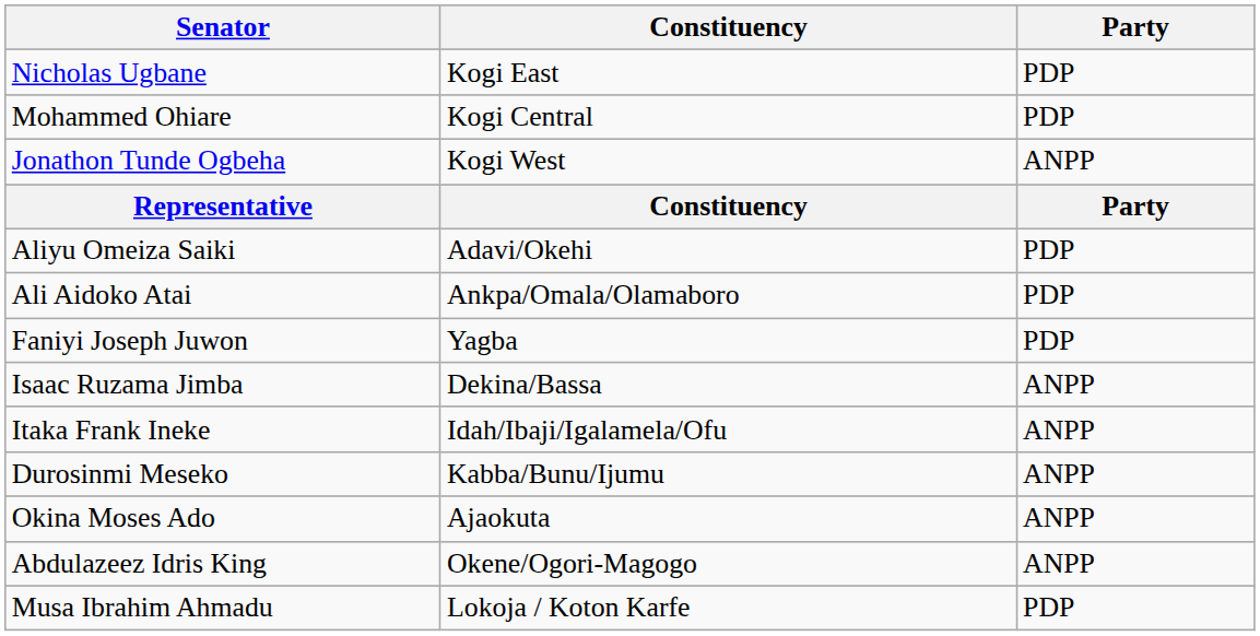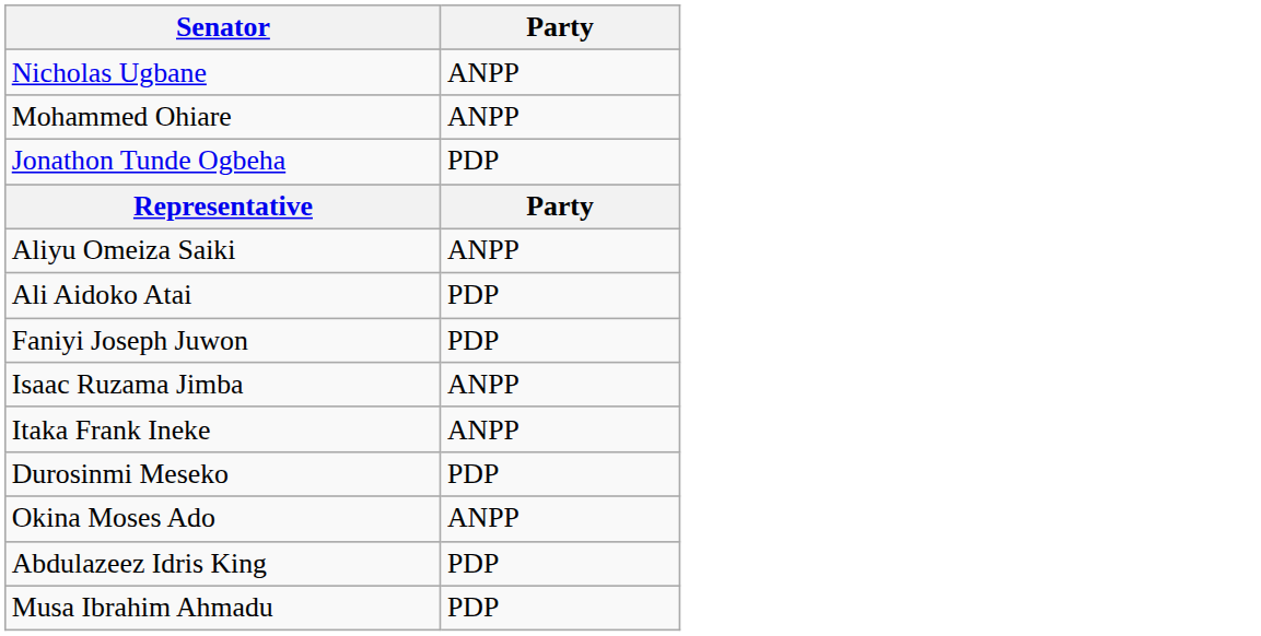 <table class="wikitable">
 <tr>
 <th style="width:15em"><a href='#'>Senator</a></th>
-<th style="width:20em">Constituency</th>
 <th style="width:8em">Party</th>
 </tr>
 <tr>
 <td><a href='#'>Nicholas Ugbane</a></td>
-<td>Kogi East</td>
+<td>ANPP</td>
+</tr>
+<tr>
+<td>Mohammed Ohiare</td>
+<td>ANPP</td>
+</tr>
+<tr>
+<td><a href='#'>Jonathon Tunde Ogbeha</a></td>
 <td>PDP</td>
 </tr>
 <tr>
-<td>Mohammed Ohiare</td>
-<td>Kogi Central</td>
-<td>PDP</td>
-</tr>
-<tr>
-<td><a href='#'>Jonathon Tunde Ogbeha</a></td>
-<td>Kogi West</td>
-<td>ANPP</td>
-</tr>
-<tr>
 <th><a href='#'>Representative</a></th>
-<th>Constituency</th>
 <th>Party</th>
 </tr>
 <tr>
 <td>Aliyu Omeiza Saiki</td>
-<td>Adavi/Okehi</td>
-<td>PDP</td>
+<td>ANPP</td>
 </tr>
 <tr>
 <td>Ali Aidoko Atai</td>
-<td>Ankpa/Omala/Olamaboro</td>
 <td>PDP</td>
 </tr>
 <tr>
 <td>Faniyi Joseph Juwon</td>
-<td>Yagba</td>
 <td>PDP</td>
 </tr>
 <tr>
 <td>Isaac Ruzama Jimba</td>
-<td>Dekina/Bassa</td>
 <td>ANPP</td>
 </tr>
 <tr>
 <td>Itaka Frank Ineke</td>
-<td>Idah/Ibaji/Igalamela/Ofu</td>
 <td>ANPP</td>
 </tr>
 <tr>
 <td>Durosinmi Meseko</td>
-<td>Kabba/Bunu/Ijumu</td>
-<td>ANPP</td>
+<td>PDP</td>
 </tr>
 <tr>
 <td>Okina Moses Ado</td>
-<td>Ajaokuta</td>
 <td>ANPP</td>
 </tr>
 <tr>
 <td>Abdulazeez Idris King</td>
-<td>Okene/Ogori-Magogo</td>
-<td>ANPP</td>
+<td>PDP</td>
 </tr>
 <tr>
 <td>Musa Ibrahim Ahmadu</td>
-<td>Lokoja / Koton Karfe</td>
 <td>PDP</td>
 </tr>
 </table>
